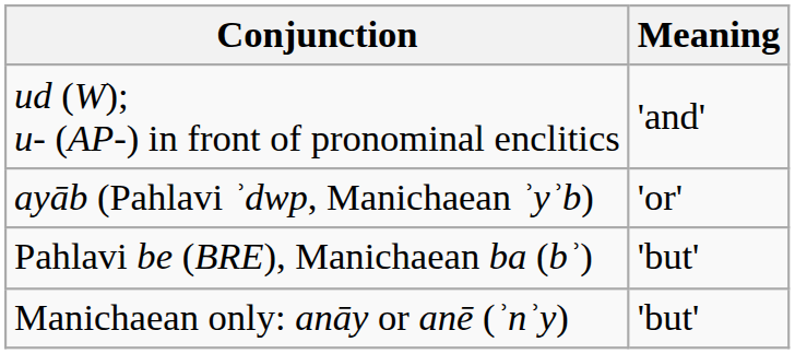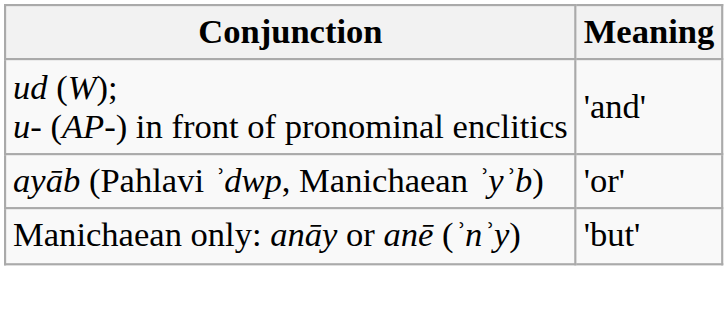 <table class="wikitable">
 <tr>
 <th>Conjunction</th>
 <th>Meaning</th>
 </tr>
 <tr>
 <td><em>ud</em> (<em>W</em>);<br><em>u-</em> (<em>AP-</em>) in front of pronominal enclitics</td>
 <td>'and'</td>
 </tr>
 <tr>
 <td><em>ayāb</em> (Pahlavi <em>ʾdwp</em>, Manichaean <em>ʾyʾb</em>)</td>
 <td>'or'</td>
 </tr>
 <tr>
-<td>Pahlavi <em>be</em> (<em>BRE</em>), Manichaean <em>ba</em> (<em>bʾ</em>)</td>
-<td>'but'</td>
-</tr>
-<tr>
 <td>Manichaean only: <em>anāy</em> or <em>anē</em> (<em>ʾnʾy</em>)</td>
 <td>'but'</td>
 </tr>
 </table>
